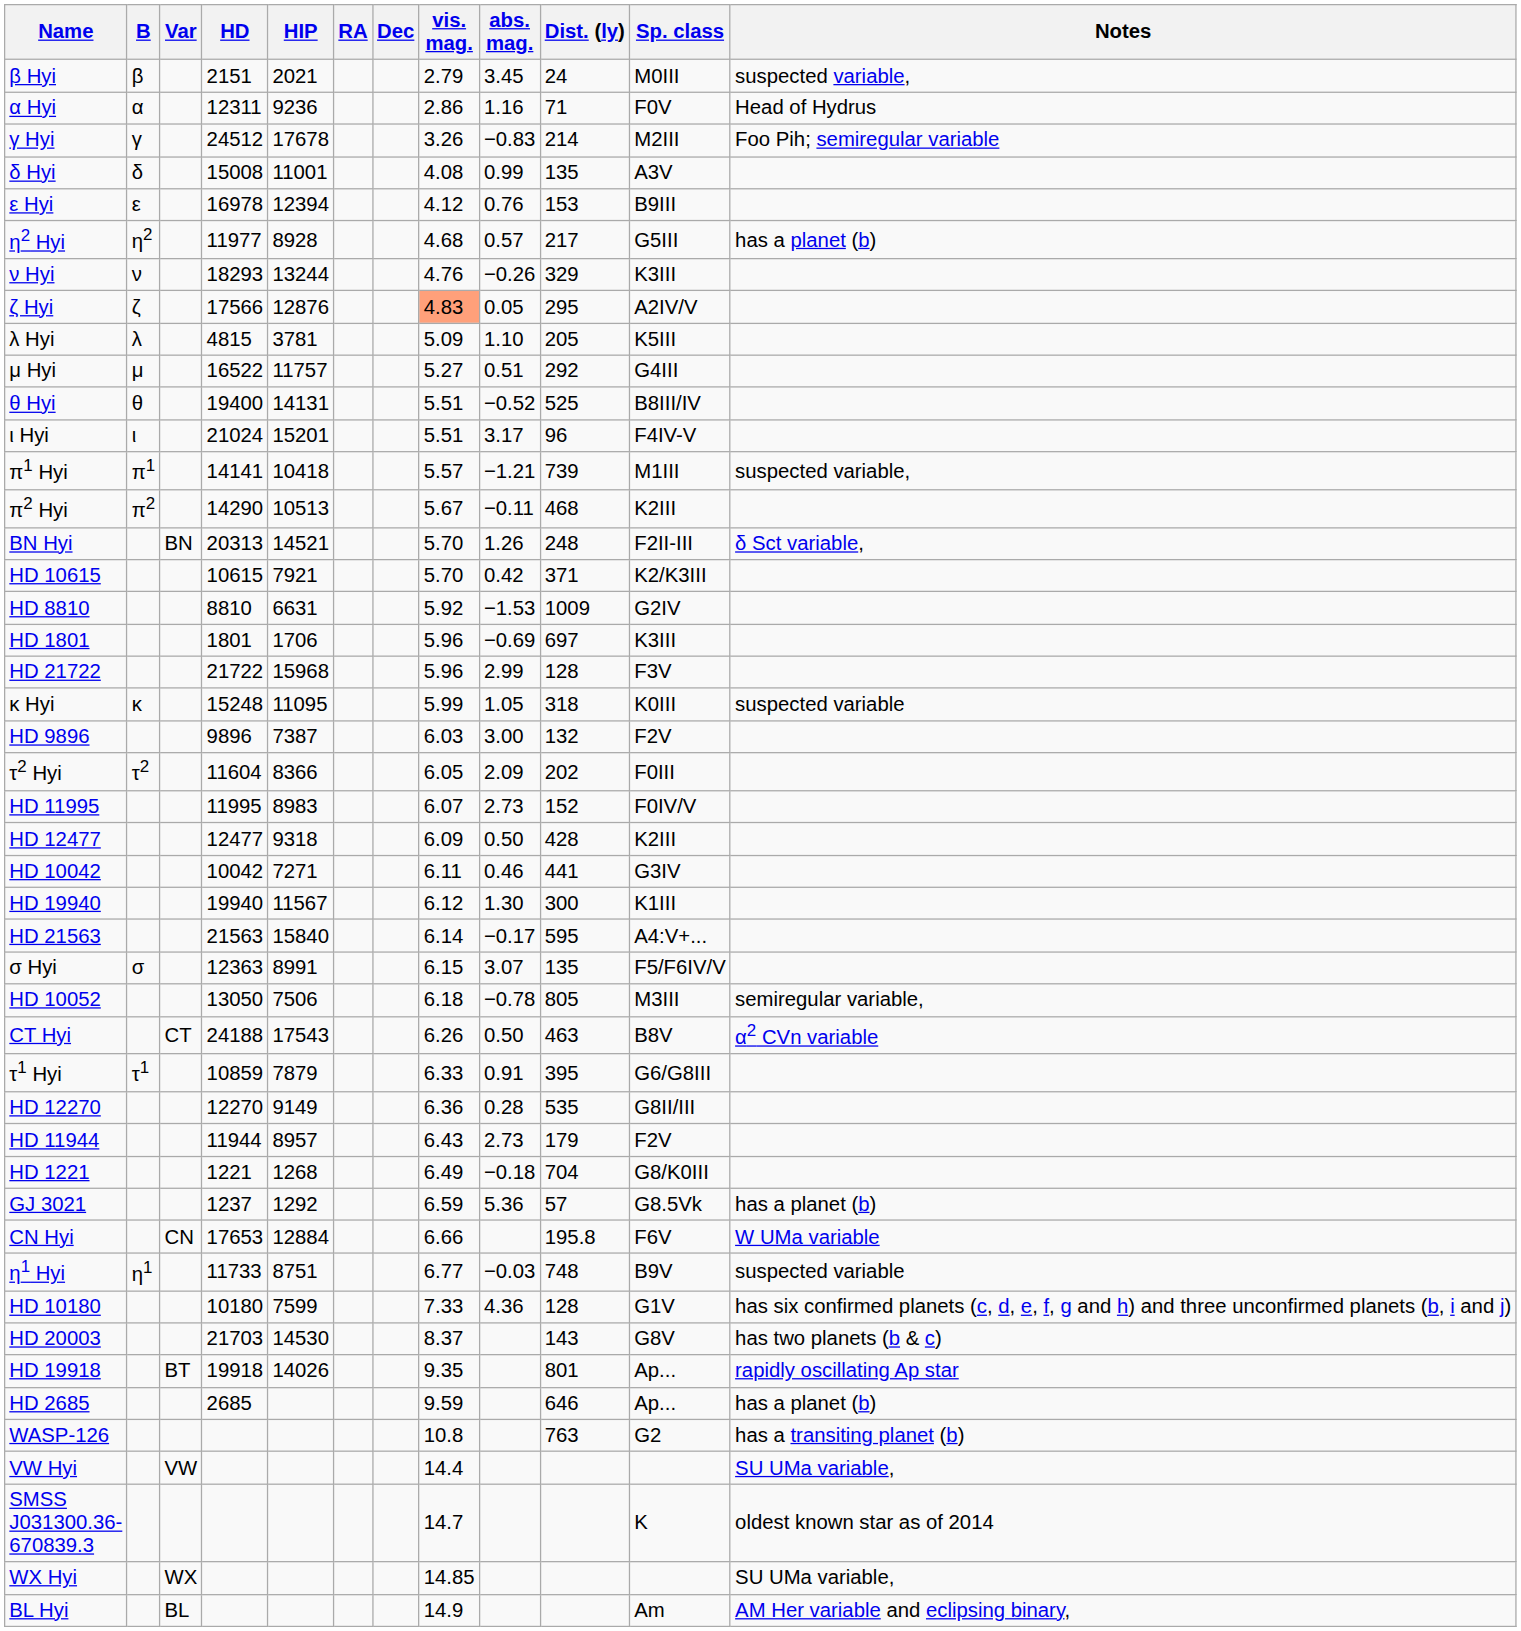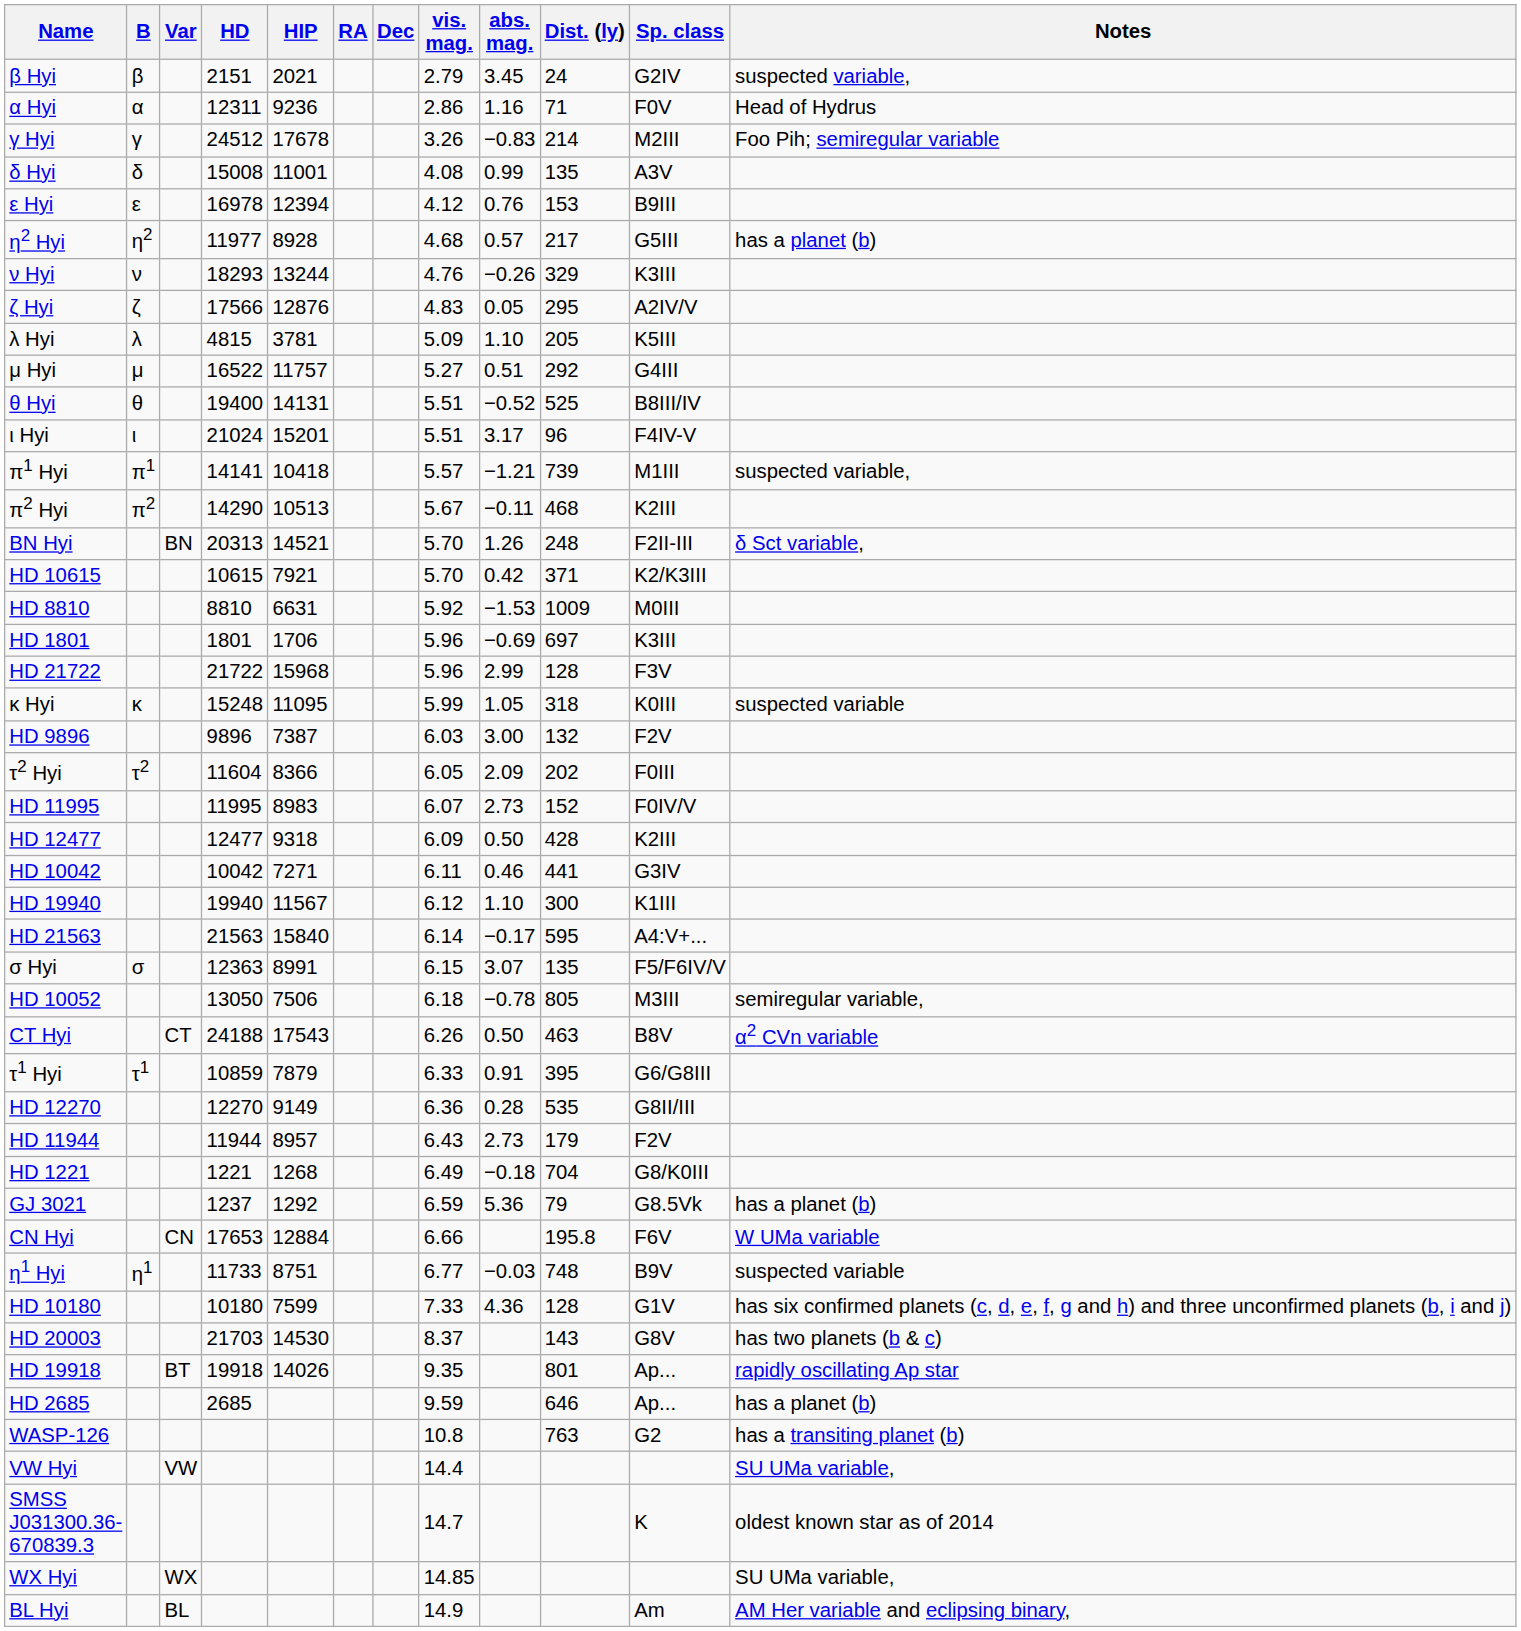 <table class="wikitable sortable sticky-header">
 <tr>
 <th width="70"><a href='#'>Name</a></th>
 <th><a href='#'>B</a></th>
 <th><a href='#'>Var</a></th>
 <th><a href='#'>HD</a></th>
 <th><a href='#'>HIP</a></th>
 <th><a href='#'>RA</a></th>
 <th><a href='#'>Dec</a></th>
 <th><a href='#'>vis.<br>mag.</a></th>
 <th><a href='#'>abs.<br>mag.</a></th>
 <th><a href='#'>Dist.</a> (<a href='#'>ly</a>)</th>
 <th><a href='#'>Sp. class</a></th>
 <th>Notes</th>
 </tr>
 <tr>
 <td><a href='#'>β Hyi</a></td>
 <td>β</td>
 <td></td>
 <td>2151</td>
 <td>2021</td>
 <td></td>
 <td></td>
 <td>2.79</td>
 <td>3.45</td>
 <td>24</td>
-<td>M0III</td>
+<td>G2IV</td>
 <td style="text-align:left;">suspected <a href='#'>variable</a>, </td>
 </tr>
 <tr>
 <td><a href='#'>α Hyi</a></td>
 <td>α</td>
 <td></td>
 <td>12311</td>
 <td>9236</td>
 <td></td>
 <td></td>
 <td>2.86</td>
 <td>1.16</td>
 <td>71</td>
 <td>F0V</td>
 <td style="text-align:left;">Head of Hydrus</td>
 </tr>
 <tr>
 <td><a href='#'>γ Hyi</a></td>
 <td>γ</td>
 <td></td>
 <td>24512</td>
 <td>17678</td>
 <td></td>
 <td></td>
 <td>3.26</td>
 <td>−0.83</td>
 <td>214</td>
 <td>M2III</td>
 <td>Foo Pih; <a href='#'>semiregular variable</a></td>
 </tr>
 <tr>
 <td><a href='#'>δ Hyi</a></td>
 <td>δ</td>
 <td></td>
 <td>15008</td>
 <td>11001</td>
 <td></td>
 <td></td>
 <td>4.08</td>
 <td>0.99</td>
 <td>135</td>
 <td>A3V</td>
 <td></td>
 </tr>
 <tr>
 <td><a href='#'>ε Hyi</a></td>
 <td>ε</td>
 <td></td>
 <td>16978</td>
 <td>12394</td>
 <td></td>
 <td></td>
 <td>4.12</td>
 <td>0.76</td>
 <td>153</td>
 <td>B9III</td>
 <td></td>
 </tr>
 <tr>
 <td><a href='#'>η<sup>2</sup> Hyi</a></td>
 <td>η<sup>2</sup></td>
 <td></td>
 <td>11977</td>
 <td>8928</td>
 <td></td>
 <td></td>
 <td>4.68</td>
 <td>0.57</td>
 <td>217</td>
 <td>G5III</td>
 <td style="text-align:left;">has a <a href='#'>planet</a> (<a href='#'>b</a>)</td>
 </tr>
 <tr>
 <td><a href='#'>ν Hyi</a></td>
 <td>ν</td>
 <td></td>
 <td>18293</td>
 <td>13244</td>
 <td></td>
 <td></td>
 <td>4.76</td>
 <td>−0.26</td>
 <td>329</td>
 <td>K3III</td>
 <td></td>
 </tr>
 <tr>
 <td><a href='#'>ζ Hyi</a></td>
 <td>ζ</td>
 <td></td>
 <td>17566</td>
 <td>12876</td>
 <td></td>
 <td></td>
-<td style="background: lightsalmon;">4.83</td>
+<td>4.83</td>
 <td>0.05</td>
 <td>295</td>
 <td>A2IV/V</td>
 <td></td>
 </tr>
 <tr>
 <td>λ Hyi</td>
 <td>λ</td>
 <td></td>
 <td>4815</td>
 <td>3781</td>
 <td></td>
 <td></td>
 <td>5.09</td>
 <td>1.10</td>
 <td>205</td>
 <td>K5III</td>
 <td></td>
 </tr>
 <tr>
 <td>μ Hyi</td>
 <td>μ</td>
 <td></td>
 <td>16522</td>
 <td>11757</td>
 <td></td>
 <td></td>
 <td>5.27</td>
 <td>0.51</td>
 <td>292</td>
 <td>G4III</td>
 <td></td>
 </tr>
 <tr>
 <td><a href='#'>θ Hyi</a></td>
 <td>θ</td>
 <td></td>
 <td>19400</td>
 <td>14131</td>
 <td></td>
 <td></td>
 <td>5.51</td>
 <td>−0.52</td>
 <td>525</td>
 <td>B8III/IV</td>
 <td></td>
 </tr>
 <tr>
 <td>ι Hyi</td>
 <td>ι</td>
 <td></td>
 <td>21024</td>
 <td>15201</td>
 <td></td>
 <td></td>
 <td>5.51</td>
 <td>3.17</td>
 <td>96</td>
 <td>F4IV-V</td>
 <td></td>
 </tr>
 <tr>
 <td>π<sup>1</sup> Hyi</td>
 <td>π<sup>1</sup></td>
 <td></td>
 <td>14141</td>
 <td>10418</td>
 <td></td>
 <td></td>
 <td>5.57</td>
 <td>−1.21</td>
 <td>739</td>
 <td>M1III</td>
 <td>suspected variable, </td>
 </tr>
 <tr>
 <td>π<sup>2</sup> Hyi</td>
 <td>π<sup>2</sup></td>
 <td></td>
 <td>14290</td>
 <td>10513</td>
 <td></td>
 <td></td>
 <td>5.67</td>
 <td>−0.11</td>
 <td>468</td>
 <td>K2III</td>
 <td></td>
 </tr>
 <tr>
 <td><a href='#'>BN Hyi</a></td>
 <td></td>
 <td>BN</td>
 <td>20313</td>
 <td>14521</td>
 <td></td>
 <td></td>
 <td>5.70</td>
 <td>1.26</td>
 <td>248</td>
 <td>F2II-III</td>
 <td style="text-align:left;"><a href='#'>δ Sct variable</a>, </td>
 </tr>
 <tr>
 <td><a href='#'>HD 10615</a></td>
 <td></td>
 <td></td>
 <td>10615</td>
 <td>7921</td>
 <td></td>
 <td></td>
 <td>5.70</td>
 <td>0.42</td>
 <td>371</td>
 <td>K2/K3III</td>
 <td></td>
 </tr>
 <tr>
 <td><a href='#'>HD 8810</a></td>
 <td></td>
 <td></td>
 <td>8810</td>
 <td>6631</td>
 <td></td>
 <td></td>
 <td>5.92</td>
 <td>−1.53</td>
 <td>1009</td>
-<td>G2IV</td>
+<td>M0III</td>
 <td></td>
 </tr>
 <tr>
 <td><a href='#'>HD 1801</a></td>
 <td></td>
 <td></td>
 <td>1801</td>
 <td>1706</td>
 <td></td>
 <td></td>
 <td>5.96</td>
 <td>−0.69</td>
 <td>697</td>
 <td>K3III</td>
 <td></td>
 </tr>
 <tr>
 <td><a href='#'>HD 21722</a></td>
 <td></td>
 <td></td>
 <td>21722</td>
 <td>15968</td>
 <td></td>
 <td></td>
 <td>5.96</td>
 <td>2.99</td>
 <td>128</td>
 <td>F3V</td>
 <td></td>
 </tr>
 <tr>
 <td>κ Hyi</td>
 <td>κ</td>
 <td></td>
 <td>15248</td>
 <td>11095</td>
 <td></td>
 <td></td>
 <td>5.99</td>
 <td>1.05</td>
 <td>318</td>
 <td>K0III</td>
 <td>suspected variable</td>
 </tr>
 <tr>
 <td><a href='#'>HD 9896</a></td>
 <td></td>
 <td></td>
 <td>9896</td>
 <td>7387</td>
 <td></td>
 <td></td>
 <td>6.03</td>
 <td>3.00</td>
 <td>132</td>
 <td>F2V</td>
 <td></td>
 </tr>
 <tr>
 <td>τ<sup>2</sup> Hyi</td>
 <td>τ<sup>2</sup></td>
 <td></td>
 <td>11604</td>
 <td>8366</td>
 <td></td>
 <td></td>
 <td>6.05</td>
 <td>2.09</td>
 <td>202</td>
 <td>F0III</td>
 <td></td>
 </tr>
 <tr>
 <td><a href='#'>HD 11995</a></td>
 <td></td>
 <td></td>
 <td>11995</td>
 <td>8983</td>
 <td></td>
 <td></td>
 <td>6.07</td>
 <td>2.73</td>
 <td>152</td>
 <td>F0IV/V</td>
 <td></td>
 </tr>
 <tr>
 <td><a href='#'>HD 12477</a></td>
 <td></td>
 <td></td>
 <td>12477</td>
 <td>9318</td>
 <td></td>
 <td></td>
 <td>6.09</td>
 <td>0.50</td>
 <td>428</td>
 <td>K2III</td>
 <td></td>
 </tr>
 <tr>
 <td><a href='#'>HD 10042</a></td>
 <td></td>
 <td></td>
 <td>10042</td>
 <td>7271</td>
 <td></td>
 <td></td>
 <td>6.11</td>
 <td>0.46</td>
 <td>441</td>
 <td>G3IV</td>
 <td></td>
 </tr>
 <tr>
 <td><a href='#'>HD 19940</a></td>
 <td></td>
 <td></td>
 <td>19940</td>
 <td>11567</td>
 <td></td>
 <td></td>
 <td>6.12</td>
-<td>1.30</td>
+<td>1.10</td>
 <td>300</td>
 <td>K1III</td>
 <td></td>
 </tr>
 <tr>
 <td><a href='#'>HD 21563</a></td>
 <td></td>
 <td></td>
 <td>21563</td>
 <td>15840</td>
 <td></td>
 <td></td>
 <td>6.14</td>
 <td>−0.17</td>
 <td>595</td>
 <td>A4:V+...</td>
 <td></td>
 </tr>
 <tr>
 <td>σ Hyi</td>
 <td>σ</td>
 <td></td>
 <td>12363</td>
 <td>8991</td>
 <td></td>
 <td></td>
 <td>6.15</td>
 <td>3.07</td>
 <td>135</td>
 <td>F5/F6IV/V</td>
 <td></td>
 </tr>
 <tr>
 <td><a href='#'>HD 10052</a></td>
 <td></td>
 <td></td>
 <td>13050</td>
 <td>7506</td>
 <td></td>
 <td></td>
 <td>6.18</td>
 <td>−0.78</td>
 <td>805</td>
 <td>M3III</td>
 <td>semiregular variable, </td>
 </tr>
 <tr>
 <td><a href='#'>CT Hyi</a></td>
 <td></td>
 <td>CT</td>
 <td>24188</td>
 <td>17543</td>
 <td></td>
 <td></td>
 <td>6.26</td>
 <td>0.50</td>
 <td>463</td>
 <td>B8V</td>
 <td style="text-align:left;"><a href='#'>α<sup>2</sup> CVn variable</a></td>
 </tr>
 <tr>
 <td>τ<sup>1</sup> Hyi</td>
 <td>τ<sup>1</sup></td>
 <td></td>
 <td>10859</td>
 <td>7879</td>
 <td></td>
 <td></td>
 <td>6.33</td>
 <td>0.91</td>
 <td>395</td>
 <td>G6/G8III</td>
 <td></td>
 </tr>
 <tr>
 <td><a href='#'>HD 12270</a></td>
 <td></td>
 <td></td>
 <td>12270</td>
 <td>9149</td>
 <td></td>
 <td></td>
 <td>6.36</td>
 <td>0.28</td>
 <td>535</td>
 <td>G8II/III</td>
 <td></td>
 </tr>
 <tr>
 <td><a href='#'>HD 11944</a></td>
 <td></td>
 <td></td>
 <td>11944</td>
 <td>8957</td>
 <td></td>
 <td></td>
 <td>6.43</td>
 <td>2.73</td>
 <td>179</td>
 <td>F2V</td>
 <td></td>
 </tr>
 <tr>
 <td><a href='#'>HD 1221</a></td>
 <td></td>
 <td></td>
 <td>1221</td>
 <td>1268</td>
 <td></td>
 <td></td>
 <td>6.49</td>
 <td>−0.18</td>
 <td>704</td>
 <td>G8/K0III</td>
 <td></td>
 </tr>
 <tr>
 <td><a href='#'>GJ 3021</a></td>
 <td></td>
 <td></td>
 <td>1237</td>
 <td>1292</td>
 <td></td>
 <td></td>
 <td>6.59</td>
 <td>5.36</td>
-<td>57</td>
+<td>79</td>
 <td>G8.5Vk</td>
 <td style="text-align:left;">has a planet (<a href='#'>b</a>)</td>
 </tr>
 <tr>
 <td><a href='#'>CN Hyi</a></td>
 <td></td>
 <td>CN</td>
 <td>17653</td>
 <td>12884</td>
 <td></td>
 <td></td>
 <td>6.66</td>
 <td></td>
 <td>195.8</td>
 <td>F6V</td>
 <td style="text-align:left;"><a href='#'>W UMa variable</a></td>
 </tr>
 <tr>
 <td><a href='#'>η<sup>1</sup> Hyi</a></td>
 <td>η<sup>1</sup></td>
 <td></td>
 <td>11733</td>
 <td>8751</td>
 <td></td>
 <td></td>
 <td>6.77</td>
 <td>−0.03</td>
 <td>748</td>
 <td>B9V</td>
 <td>suspected variable</td>
 </tr>
 <tr>
 <td><a href='#'>HD 10180</a></td>
 <td></td>
 <td></td>
 <td>10180</td>
 <td>7599</td>
 <td></td>
 <td></td>
 <td>7.33</td>
 <td>4.36</td>
 <td>128</td>
 <td>G1V</td>
 <td style="text-align:left;">has six confirmed planets (<a href='#'>c</a>, <a href='#'>d</a>, <a href='#'>e</a>, <a href='#'>f</a>, <a href='#'>g</a> and <a href='#'>h</a>) and three unconfirmed planets (<a href='#'>b</a>, <a href='#'>i</a> and <a href='#'>j</a>)</td>
 </tr>
 <tr>
 <td><a href='#'>HD 20003</a></td>
 <td></td>
 <td></td>
 <td>21703</td>
 <td>14530</td>
 <td></td>
 <td></td>
 <td>8.37</td>
 <td></td>
 <td>143</td>
 <td>G8V</td>
 <td style="text-align:left;">has two planets (<a href='#'>b</a> & <a href='#'>c</a>)</td>
 </tr>
 <tr>
 <td><a href='#'>HD 19918</a></td>
 <td></td>
 <td>BT</td>
 <td>19918</td>
 <td>14026</td>
 <td></td>
 <td></td>
 <td>9.35</td>
 <td></td>
 <td>801</td>
 <td>Ap...</td>
 <td style="text-align:left;"><a href='#'>rapidly oscillating Ap star</a></td>
 </tr>
 <tr>
 <td><a href='#'>HD 2685</a></td>
 <td></td>
 <td></td>
 <td>2685</td>
 <td></td>
 <td></td>
 <td></td>
 <td>9.59</td>
 <td></td>
 <td>646</td>
 <td>Ap...</td>
 <td style="text-align:left;">has a planet (<a href='#'>b</a>)</td>
 </tr>
 <tr>
 <td><a href='#'>WASP-126</a></td>
 <td></td>
 <td></td>
 <td></td>
 <td></td>
 <td></td>
 <td></td>
 <td>10.8</td>
 <td></td>
 <td>763</td>
 <td>G2</td>
 <td style="text-align:left;">has a <a href='#'>transiting planet</a> (<a href='#'>b</a>)</td>
 </tr>
 <tr>
 <td><a href='#'>VW Hyi</a></td>
 <td></td>
 <td>VW</td>
 <td></td>
 <td></td>
 <td></td>
 <td></td>
 <td>14.4</td>
 <td></td>
 <td></td>
 <td></td>
 <td style="text-align:left;"><a href='#'>SU UMa variable</a>, </td>
 </tr>
 <tr>
 <td><a href='#'>SMSS J031300.36-670839.3</a></td>
 <td></td>
 <td></td>
 <td></td>
 <td></td>
 <td></td>
 <td></td>
 <td>14.7</td>
 <td></td>
 <td></td>
 <td>K</td>
 <td style="text-align:left;">oldest known star as of 2014</td>
 </tr>
 <tr>
 <td><a href='#'>WX Hyi</a></td>
 <td></td>
 <td>WX</td>
 <td></td>
 <td></td>
 <td></td>
 <td></td>
 <td>14.85</td>
 <td></td>
 <td></td>
 <td></td>
 <td style="text-align:left;">SU UMa variable, </td>
 </tr>
 <tr>
 <td><a href='#'>BL Hyi</a></td>
 <td></td>
 <td>BL</td>
 <td></td>
 <td></td>
 <td></td>
 <td></td>
 <td>14.9</td>
 <td></td>
 <td></td>
 <td>Am</td>
 <td style="text-align:left;"><a href='#'>AM Her variable</a> and <a href='#'>eclipsing binary</a>, <br></td>
 </tr>
 </table>
